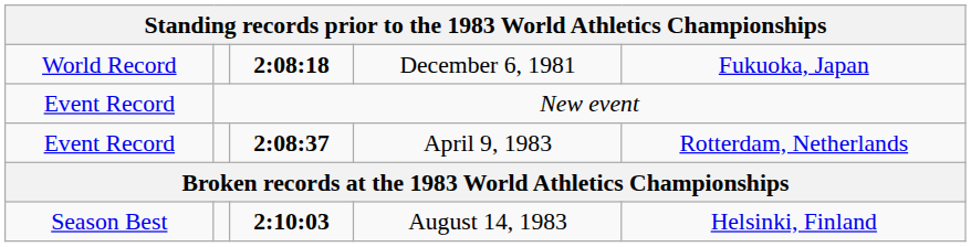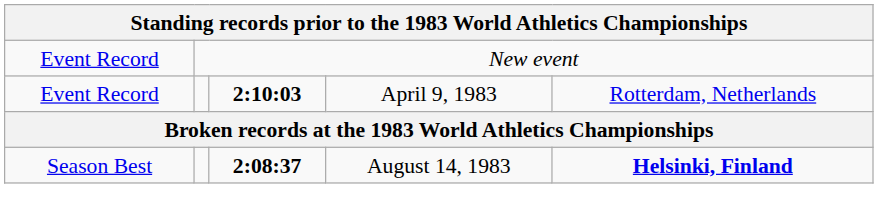 <table class="wikitable" style=" text-align:center; font-size:110%;" width="80%">
 <tr>
 <th colspan="5">Standing records prior to the 1983 World Athletics Championships</th>
-</tr>
-<tr>
-<td><a href='#'>World Record</a></td>
-<td></td>
-<td><strong>2:08:18</strong></td>
-<td>December 6, 1981</td>
-<td> <a href='#'>Fukuoka, Japan</a></td>
 </tr>
 <tr>
 <td><a href='#'>Event Record</a></td>
 <td colspan="4"><em>New event</em></td>
 </tr>
 <tr>
 <td><a href='#'>Event Record</a></td>
 <td></td>
-<td><strong>2:08:37</strong></td>
+<td><strong>2:10:03</strong></td>
 <td>April 9, 1983</td>
 <td> <a href='#'>Rotterdam, Netherlands</a></td>
 </tr>
 <tr>
 <th colspan="5">Broken records at the 1983 World Athletics Championships</th>
 </tr>
 <tr>
 <td><a href='#'>Season Best</a></td>
 <td></td>
-<td><strong>2:10:03</strong></td>
+<td><strong>2:08:37</strong></td>
 <td>August 14, 1983</td>
-<td> <a href='#'>Helsinki, Finland</a></td>
+<td><strong> <a href='#'>Helsinki, Finland</a></strong></td>
 </tr>
 </table>
